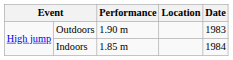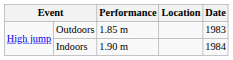 <table class="wikitable" style="border-collapse: collapse; font-size: 95%;">
 <tr>
 <th colspan="2" scope="col">Event</th>
 <th scope="col">Performance</th>
 <th scope="col">Location</th>
 <th scope="col">Date</th>
 </tr>
 <tr>
 <td rowspan="2"><a href='#'>High jump</a></td>
 <td>Outdoors</td>
-<td>1.90 m</td>
+<td>1.85 m</td>
 <td></td>
 <td>1983</td>
 </tr>
 <tr>
 <td>Indoors</td>
-<td>1.85 m</td>
+<td>1.90 m</td>
 <td></td>
 <td>1984</td>
 </tr>
 </table>
